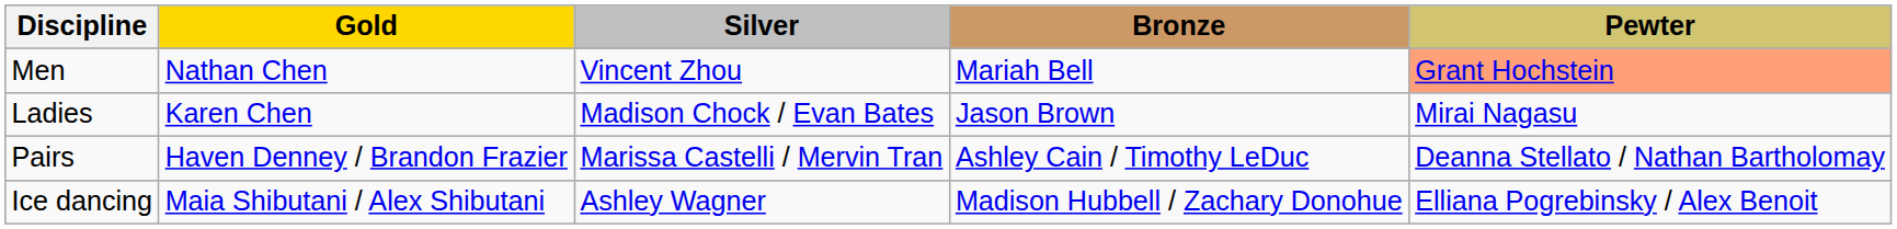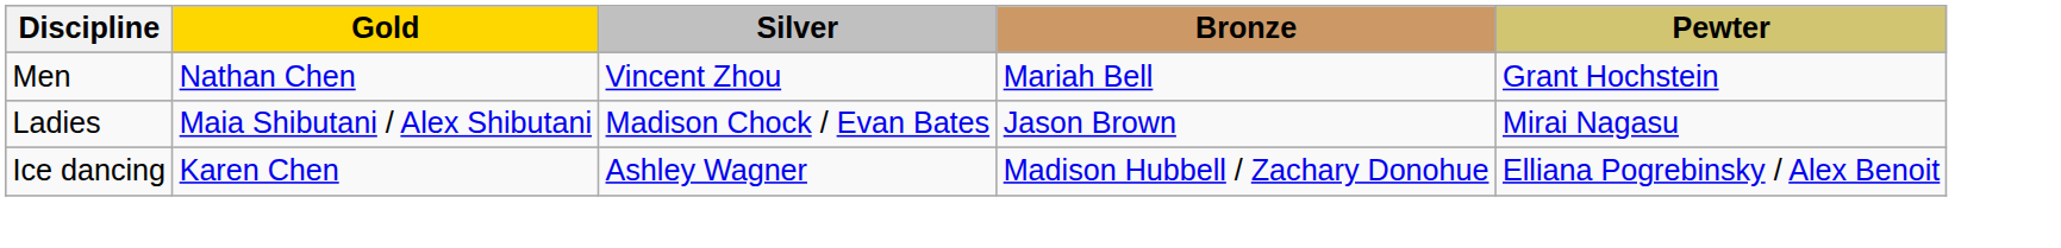 <table class="wikitable">
 <tr>
 <th>Discipline</th>
 <td align=center bgcolor=gold><strong>Gold</strong></td>
 <td align=center bgcolor=silver><strong>Silver</strong></td>
 <td align=center bgcolor=cc9966><strong>Bronze</strong></td>
 <td align=center bgcolor=d1c571><strong>Pewter</strong></td>
 </tr>
 <tr>
 <td>Men</td>
 <td><a href='#'>Nathan Chen</a></td>
 <td><a href='#'>Vincent Zhou</a></td>
 <td><a href='#'>Mariah Bell</a></td>
-<td style="background: lightsalmon;"><a href='#'>Grant Hochstein</a></td>
+<td><a href='#'>Grant Hochstein</a></td>
 </tr>
 <tr>
 <td>Ladies</td>
-<td><a href='#'>Karen Chen</a></td>
+<td><a href='#'>Maia Shibutani</a> / <a href='#'>Alex Shibutani</a></td>
 <td><a href='#'>Madison Chock</a> / <a href='#'>Evan Bates</a></td>
 <td><a href='#'>Jason Brown</a></td>
 <td><a href='#'>Mirai Nagasu</a></td>
 </tr>
 <tr>
-<td>Pairs</td>
-<td><a href='#'>Haven Denney</a> / <a href='#'>Brandon Frazier</a></td>
-<td><a href='#'>Marissa Castelli</a> / <a href='#'>Mervin Tran</a></td>
-<td><a href='#'>Ashley Cain</a> / <a href='#'>Timothy LeDuc</a></td>
-<td><a href='#'>Deanna Stellato</a> / <a href='#'>Nathan Bartholomay</a></td>
-</tr>
-<tr>
 <td>Ice dancing</td>
-<td><a href='#'>Maia Shibutani</a> / <a href='#'>Alex Shibutani</a></td>
+<td><a href='#'>Karen Chen</a></td>
 <td><a href='#'>Ashley Wagner</a></td>
 <td><a href='#'>Madison Hubbell</a> / <a href='#'>Zachary Donohue</a></td>
 <td><a href='#'>Elliana Pogrebinsky</a> / <a href='#'>Alex Benoit</a></td>
 </tr>
 </table>
